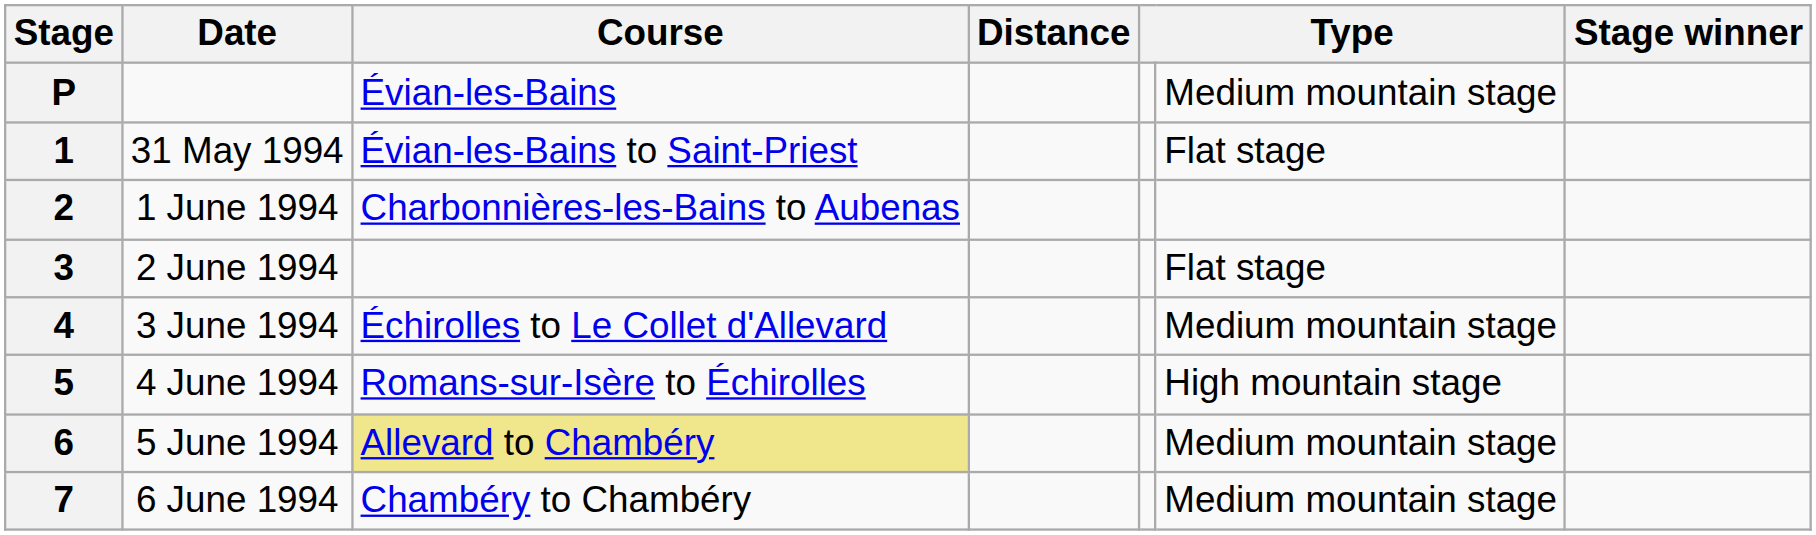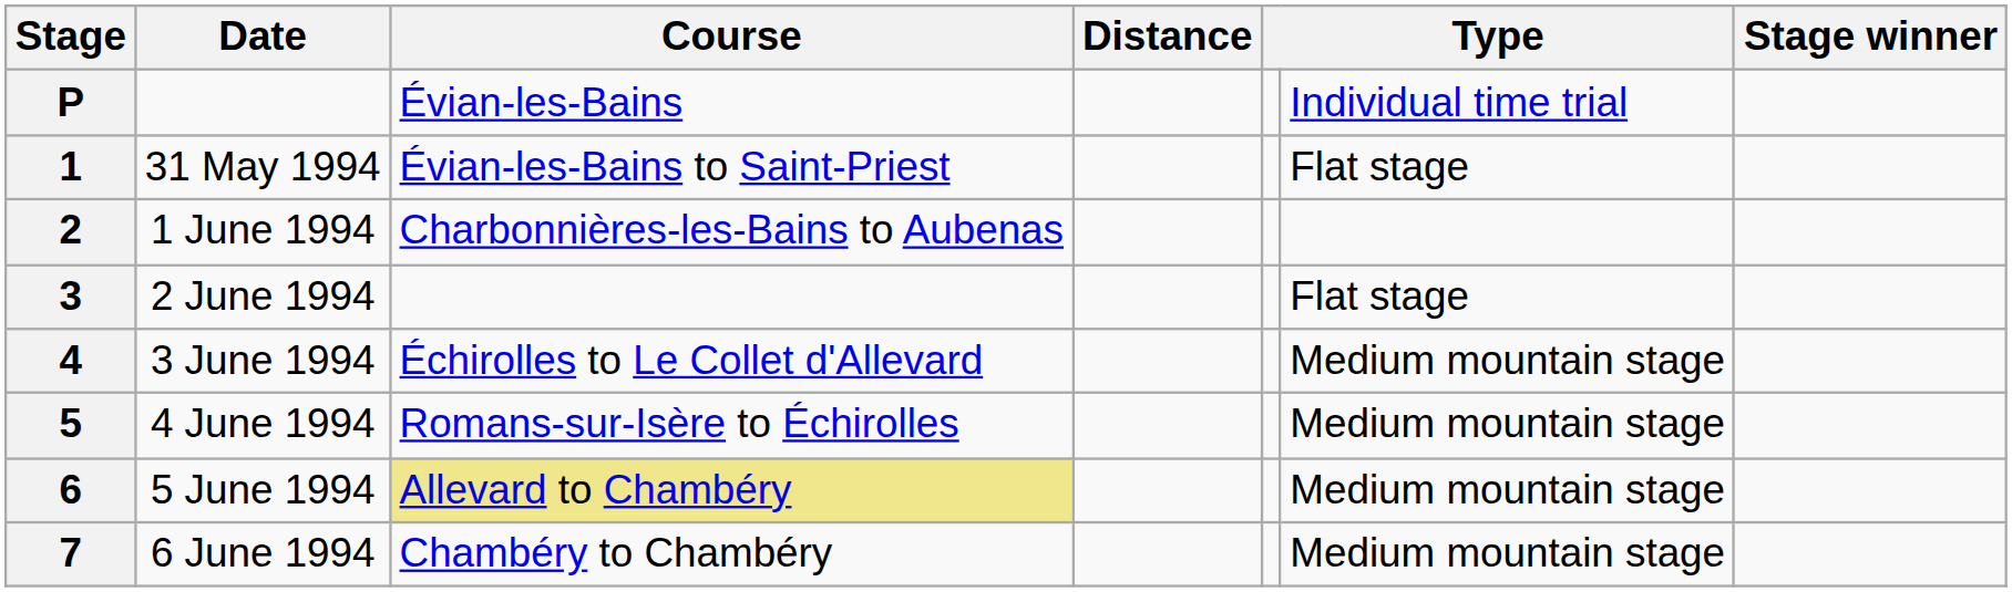 <table class="wikitable">
 <tr>
 <th scope="col">Stage</th>
 <th scope="col">Date</th>
 <th scope="col">Course</th>
 <th scope="col">Distance</th>
 <th scope="col" colspan="2">Type</th>
 <th scope="col">Stage winner</th>
 </tr>
 <tr>
 <th scope="row" style="text-align:center;">P</th>
 <td style="text-align:center;"></td>
 <td><a href='#'>Évian-les-Bains</a></td>
 <td style="text-align:center;"></td>
 <td></td>
-<td>Medium mountain stage</td>
+<td><a href='#'>Individual time trial</a></td>
 <td></td>
 </tr>
 <tr>
 <th scope="row" style="text-align:center;">1</th>
 <td style="text-align:center;">31 May 1994</td>
 <td><a href='#'>Évian-les-Bains</a> to <a href='#'>Saint-Priest</a></td>
 <td style="text-align:center;"></td>
 <td></td>
 <td>Flat stage</td>
 <td></td>
 </tr>
 <tr>
 <th scope="row" style="text-align:center;">2</th>
 <td style="text-align:center;">1 June 1994</td>
 <td><a href='#'>Charbonnières-les-Bains</a> to <a href='#'>Aubenas</a></td>
 <td style="text-align:center;"></td>
 <td></td>
 <td></td>
 <td></td>
 </tr>
 <tr>
 <th scope="row" style="text-align:center;">3</th>
 <td style="text-align:center;">2 June 1994</td>
 <td></td>
 <td style="text-align:center;"></td>
 <td></td>
 <td>Flat stage</td>
 <td></td>
 </tr>
 <tr>
 <th scope="row" style="text-align:center;">4</th>
 <td style="text-align:center;">3 June 1994</td>
 <td><a href='#'>Échirolles</a> to <a href='#'>Le Collet d'Allevard</a></td>
 <td style="text-align:center;"></td>
 <td></td>
 <td>Medium mountain stage</td>
 <td></td>
 </tr>
 <tr>
 <th scope="row" style="text-align:center;">5</th>
 <td style="text-align:center;">4 June 1994</td>
 <td><a href='#'>Romans-sur-Isère</a> to <a href='#'>Échirolles</a></td>
 <td style="text-align:center;"></td>
 <td></td>
-<td>High mountain stage</td>
+<td>Medium mountain stage</td>
 <td></td>
 </tr>
 <tr>
 <th scope="row" style="text-align:center;">6</th>
 <td style="text-align:center;">5 June 1994</td>
 <td style="background: khaki;"><a href='#'>Allevard</a> to <a href='#'>Chambéry</a></td>
 <td style="text-align:center;"></td>
 <td></td>
 <td>Medium mountain stage</td>
 <td></td>
 </tr>
 <tr>
 <th scope="row" style="text-align:center;">7</th>
 <td style="text-align:center;">6 June 1994</td>
 <td><a href='#'>Chambéry</a> to Chambéry</td>
 <td style="text-align:center;"></td>
 <td></td>
 <td>Medium mountain stage</td>
 <td></td>
 </tr>
 </table>
